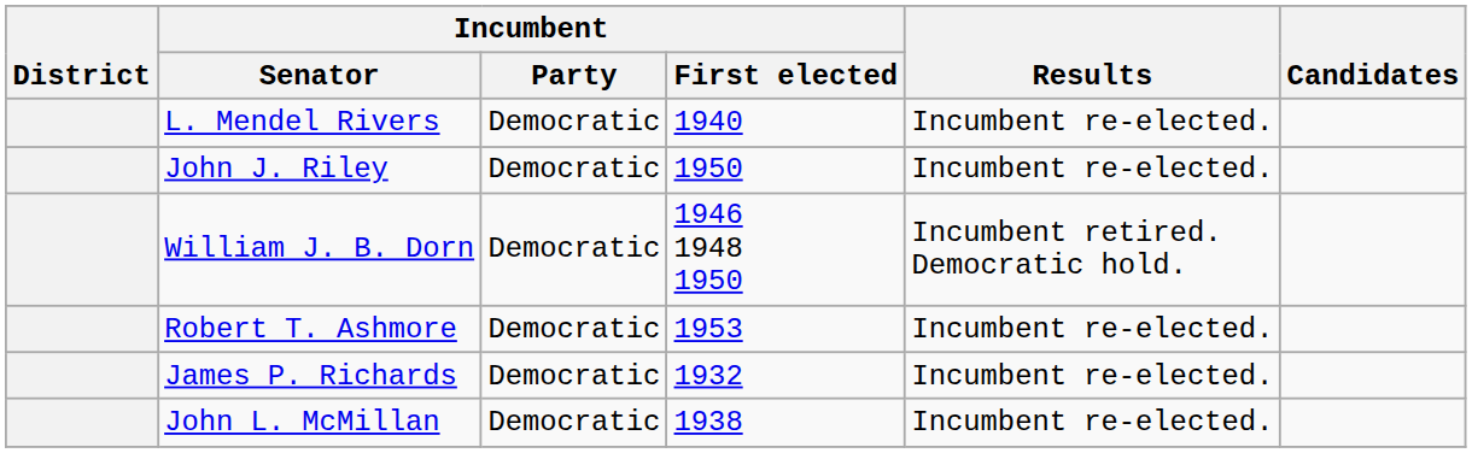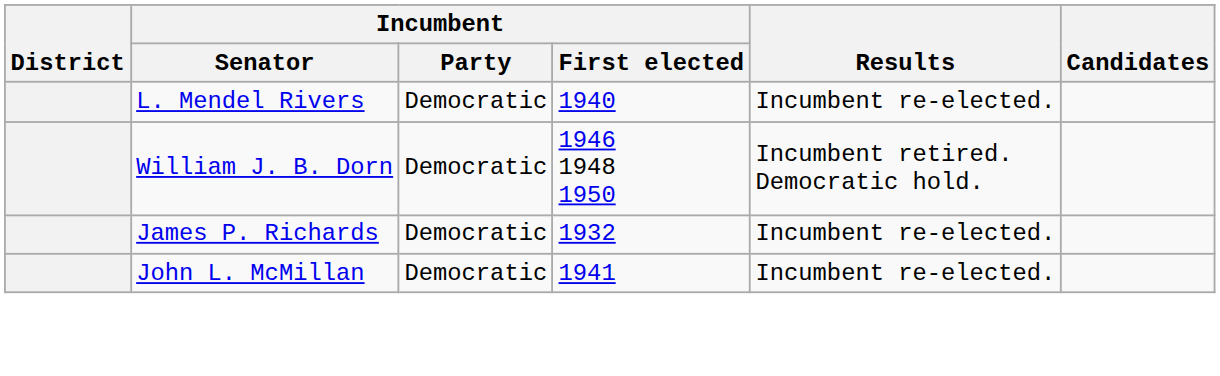 <table class=wikitable>
 <tr valign=bottom>
 <th rowspan=2>District</th>
 <th colspan=3>Incumbent</th>
 <th rowspan=2>Results</th>
 <th rowspan=2>Candidates</th>
 </tr>
 <tr>
 <th>Senator</th>
 <th>Party</th>
 <th>First elected</th>
 </tr>
 <tr>
 <th></th>
 <td><a href='#'>L. Mendel Rivers</a></td>
 <td>Democratic</td>
 <td><a href='#'>1940</a></td>
 <td>Incumbent re-elected.</td>
 <td nowrap></td>
 </tr>
 <tr>
 <th></th>
-<td><a href='#'>John J. Riley</a></td>
-<td>Democratic</td>
-<td><a href='#'>1950</a></td>
-<td>Incumbent re-elected.</td>
-<td nowrap></td>
-</tr>
-<tr>
-<th></th>
 <td><a href='#'>William J. B. Dorn</a></td>
 <td>Democratic</td>
 <td><a href='#'>1946</a><br>1948 <br><a href='#'>1950</a></td>
 <td>Incumbent retired.<br>Democratic hold.</td>
-<td nowrap></td>
-</tr>
-<tr>
-<th></th>
-<td><a href='#'>Robert T. Ashmore</a></td>
-<td>Democratic</td>
-<td><a href='#'>1953 </a></td>
-<td>Incumbent re-elected.</td>
 <td nowrap></td>
 </tr>
 <tr>
 <th></th>
 <td><a href='#'>James P. Richards</a></td>
 <td>Democratic</td>
 <td><a href='#'>1932</a></td>
 <td>Incumbent re-elected.</td>
 <td nowrap></td>
 </tr>
 <tr>
 <th></th>
 <td><a href='#'>John L. McMillan</a></td>
 <td>Democratic</td>
-<td><a href='#'>1938</a></td>
+<td><a href='#'>1941</a></td>
 <td>Incumbent re-elected.</td>
 <td nowrap></td>
 </tr>
 </table>
